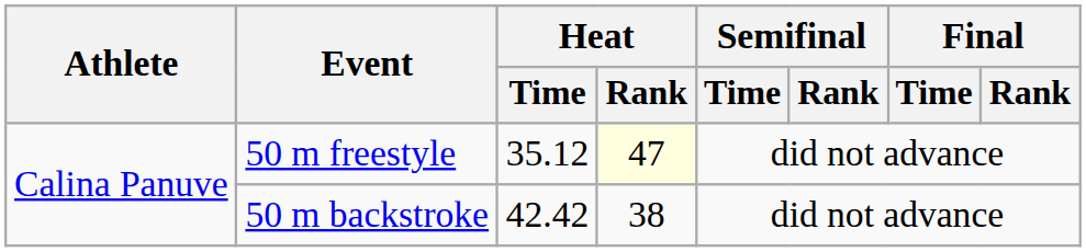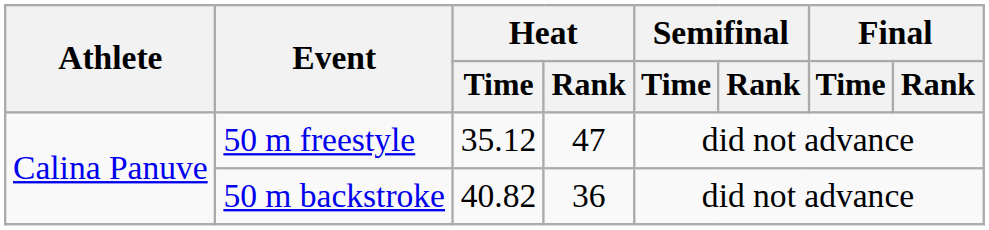 <table class=wikitable style="font-size:90%">
 <tr>
 <th rowspan=2>Athlete</th>
 <th rowspan=2>Event</th>
 <th colspan="2">Heat</th>
 <th colspan="2">Semifinal</th>
 <th colspan="2">Final</th>
 </tr>
 <tr style="font-size:95%">
 <th>Time</th>
 <th>Rank</th>
 <th>Time</th>
 <th>Rank</th>
 <th>Time</th>
 <th>Rank</th>
 </tr>
 <tr align=center>
 <td align=left rowspan=2><a href='#'>Calina Panuve</a></td>
 <td align=left><a href='#'>50 m freestyle</a></td>
 <td>35.12</td>
-<td style="background: lightyellow;">47</td>
+<td>47</td>
 <td colspan=4>did not advance</td>
 </tr>
 <tr align=center>
 <td align=left><a href='#'>50 m backstroke</a></td>
-<td>42.42</td>
-<td>38</td>
+<td>40.82</td>
+<td>36</td>
 <td colspan=4>did not advance</td>
 </tr>
 </table>
